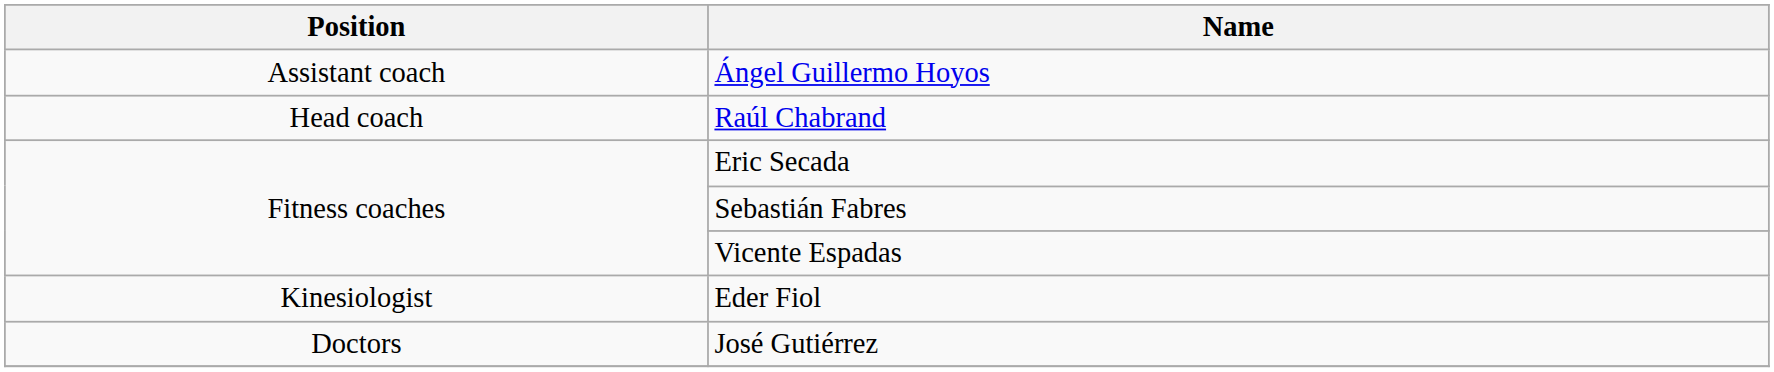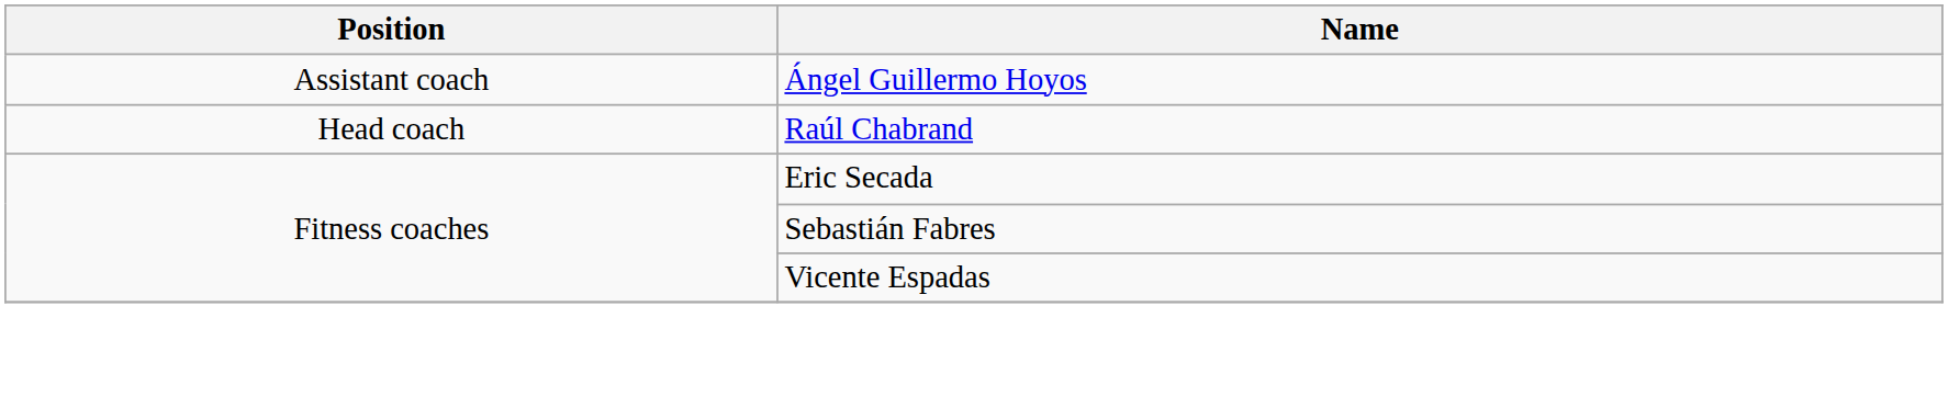 <table class="wikitable" style="text-align:center; font-size:100%; width:50%;">
 <tr>
 <th>Position</th>
 <th>Name</th>
 </tr>
 <tr>
 <td>Assistant coach</td>
 <td align=left> <a href='#'>Ángel Guillermo Hoyos</a></td>
 </tr>
 <tr>
 <td>Head coach</td>
 <td align=left> <a href='#'>Raúl Chabrand</a></td>
 </tr>
 <tr>
 <td rowspan=3>Fitness coaches</td>
 <td align=left> Eric Secada</td>
 </tr>
 <tr>
 <td align=left> Sebastián Fabres</td>
 </tr>
 <tr>
 <td align=left> Vicente Espadas</td>
 </tr>
 <tr>
-<td>Kinesiologist</td>
-<td align=left> Eder Fiol</td>
-</tr>
-<tr>
-<td>Doctors</td>
-<td align=left> José Gutiérrez</td>
-</tr>
-<tr>
 </tr>
 </table>
